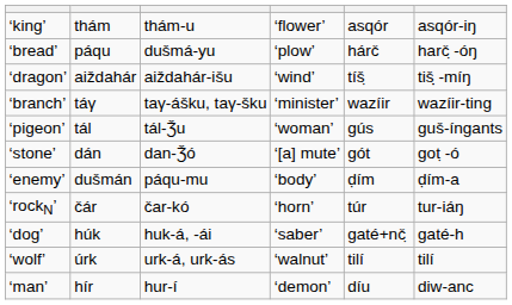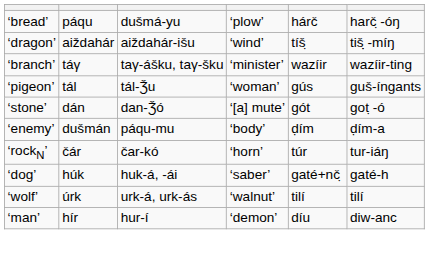 <table class="wikitable">
 <tr>
 <th></th>
 <th></th>
 <th></th>
 <th></th>
 <th></th>
 <th></th>
-</tr>
-<tr>
-<td>‘king’</td>
-<td>thám</td>
-<td>thám-u</td>
-<td>‘flower’</td>
-<td>asqór</td>
-<td>asqór-iŋ</td>
 </tr>
 <tr>
 <td>‘bread’</td>
 <td>páqu</td>
 <td>dušmá-yu</td>
 <td>‘plow’</td>
 <td>hárč</td>
 <td>harč ̣-óŋ</td>
 </tr>
 <tr>
 <td>‘dragon’</td>
 <td>aiždahár</td>
 <td>aiždahár-išu</td>
 <td>‘wind’</td>
 <td>tíš ̣</td>
 <td>tiš ̣̣-míŋ</td>
 </tr>
 <tr>
 <td>‘branch’</td>
 <td>táγ</td>
 <td>taγ-ášku, taγ-šku</td>
 <td>‘minister’</td>
 <td>wazíir</td>
 <td>wazíir-ting</td>
 </tr>
 <tr>
 <td>‘pigeon’</td>
 <td>tál</td>
 <td>tál-Ǯu</td>
 <td>‘woman’</td>
 <td>gús</td>
 <td>guš-íngants</td>
 </tr>
 <tr>
 <td>‘stone’</td>
 <td>dán</td>
 <td>dan-Ǯó</td>
 <td>‘[a] mute’</td>
 <td>gót</td>
 <td>got ̣-ó</td>
 </tr>
 <tr>
 <td>‘enemy’</td>
 <td>dušmán</td>
 <td>páqu-mu</td>
 <td>‘body’</td>
 <td>ḍím</td>
 <td>ḍím-a</td>
 </tr>
 <tr>
 <td>‘rock<sub>N</sub>’</td>
 <td>čár</td>
 <td>čar-kó</td>
 <td>‘horn’</td>
 <td>túr</td>
 <td>tur-iáŋ</td>
 </tr>
 <tr>
 <td>‘dog’</td>
 <td>húk</td>
 <td>huk-á, -ái</td>
 <td>‘saber’</td>
 <td>gaté+nč ̣</td>
 <td>gaté-h</td>
 </tr>
 <tr>
 <td>‘wolf’</td>
 <td>úrk</td>
 <td>urk-á, urk-ás</td>
 <td>‘walnut’</td>
 <td>tilí</td>
 <td>tilí</td>
 </tr>
 <tr>
 <td>‘man’</td>
 <td>hír</td>
 <td>hur-í</td>
 <td>‘demon’</td>
 <td>díu</td>
 <td>diw-anc</td>
 </tr>
 </table>
